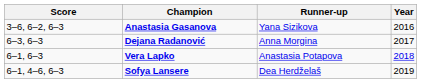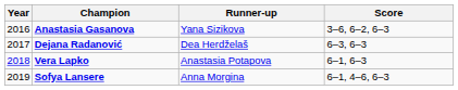 <table class="wikitable" style="font-size:90%">
 <tr>
-<th width="175">Score</th>
+<th>Year</th>
 <th width="200">Champion</th>
 <th width="200">Runner-up</th>
-<th>Year</th>
+<th width="175">Score</th>
 </tr>
 <tr>
-<td>3–6, 6–2, 6–3</td>
+<td>2016</td>
 <td> <strong><a href='#'>Anastasia Gasanova</a></strong></td>
 <td> <a href='#'>Yana Sizikova</a></td>
-<td>2016</td>
+<td>3–6, 6–2, 6–3</td>
 </tr>
 <tr>
+<td>2017</td>
+<td> <strong><a href='#'>Dejana Radanović</a></strong></td>
+<td> <a href='#'>Dea Herdželaš</a></td>
 <td>6–3, 6–3</td>
-<td> <strong><a href='#'>Dejana Radanović</a></strong></td>
-<td> <a href='#'>Anna Morgina</a></td>
-<td>2017</td>
 </tr>
 <tr>
-<td>6–1, 6–3</td>
+<td><a href='#'>2018</a></td>
 <td> <strong><a href='#'>Vera Lapko</a></strong></td>
 <td> <a href='#'>Anastasia Potapova</a></td>
-<td><a href='#'>2018</a></td>
+<td>6–1, 6–3</td>
 </tr>
 <tr>
+<td>2019</td>
+<td> <strong><a href='#'>Sofya Lansere</a></strong></td>
+<td> <a href='#'>Anna Morgina</a></td>
 <td>6–1, 4–6, 6–3</td>
-<td> <strong><a href='#'>Sofya Lansere</a></strong></td>
-<td> <a href='#'>Dea Herdželaš</a></td>
-<td>2019</td>
 </tr>
 </table>
